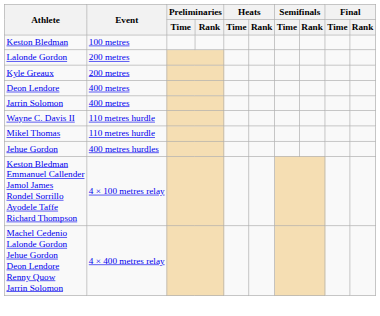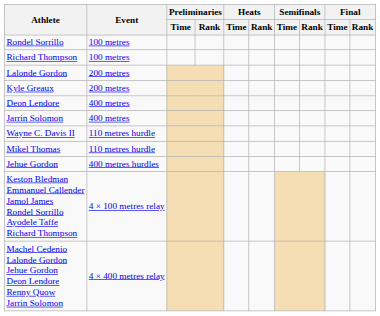 <table class=wikitable style="font-size:90%;">
 <tr>
 <th rowspan="2">Athlete</th>
 <th rowspan="2">Event</th>
 <th colspan="2">Preliminaries</th>
 <th colspan="2">Heats</th>
 <th colspan="2">Semifinals</th>
 <th colspan="2">Final</th>
 </tr>
 <tr>
 <th>Time</th>
 <th>Rank</th>
 <th>Time</th>
 <th>Rank</th>
 <th>Time</th>
 <th>Rank</th>
 <th>Time</th>
 <th>Rank</th>
 </tr>
 <tr style="border-top: single;">
-<td><a href='#'>Keston Bledman</a></td>
+<td><a href='#'>Rondel Sorrillo</a></td>
+<td><a href='#'>100 metres</a></td>
+<td align=center></td>
+<td align=center></td>
+<td align=center></td>
+<td align=center></td>
+<td align=center></td>
+<td align=center></td>
+<td align=center></td>
+<td align=center></td>
+</tr>
+<tr style="border-top: single;">
+<td><a href='#'>Richard Thompson</a></td>
 <td><a href='#'>100 metres</a></td>
 <td align=center></td>
 <td align=center></td>
 <td align=center></td>
 <td align=center></td>
 <td align=center></td>
 <td align=center></td>
 <td align=center></td>
 <td align=center></td>
 </tr>
 <tr style="border-top: single;">
 <td><a href='#'>Lalonde Gordon</a></td>
 <td><a href='#'>200 metres</a></td>
 <td colspan= 2 bgcolor="wheat"></td>
 <td align=center></td>
 <td align=center></td>
 <td align=center></td>
 <td align=center></td>
 <td align=center></td>
 <td align=center></td>
 </tr>
 <tr style="border-top: single;">
 <td><a href='#'>Kyle Greaux</a></td>
 <td><a href='#'>200 metres</a></td>
 <td colspan= 2 bgcolor="wheat"></td>
 <td align=center></td>
 <td align=center></td>
 <td align=center></td>
 <td align=center></td>
 <td align=center></td>
 <td align=center></td>
 </tr>
 <tr style="border-top: single;">
 <td><a href='#'>Deon Lendore</a></td>
 <td><a href='#'>400 metres</a></td>
 <td colspan= 2 bgcolor="wheat"></td>
 <td align=center></td>
 <td align=center></td>
 <td align=center></td>
 <td align=center></td>
 <td align=center></td>
 <td align=center></td>
 </tr>
 <tr style="border-top: single;">
 <td><a href='#'>Jarrin Solomon</a></td>
 <td><a href='#'>400 metres</a></td>
 <td colspan= 2 bgcolor="wheat"></td>
 <td align=center></td>
 <td align=center></td>
 <td align=center></td>
 <td align=center></td>
 <td align=center></td>
 <td align=center></td>
 </tr>
 <tr style="border-top: single;">
 <td><a href='#'>Wayne C. Davis II</a></td>
 <td><a href='#'>110 metres hurdle</a></td>
 <td colspan= 2 bgcolor="wheat"></td>
 <td align=center></td>
 <td align=center></td>
 <td align=center></td>
 <td align=center></td>
 <td align=center></td>
 <td align=center></td>
 </tr>
 <tr style="border-top: single;">
 <td><a href='#'>Mikel Thomas</a></td>
 <td><a href='#'>110 metres hurdle</a></td>
 <td colspan= 2 bgcolor="wheat"></td>
 <td align=center></td>
 <td align=center></td>
 <td align=center></td>
 <td align=center></td>
 <td align=center></td>
 <td align=center></td>
 </tr>
 <tr style="border-top: single;">
 <td><a href='#'>Jehue Gordon</a></td>
 <td><a href='#'>400 metres hurdles</a></td>
 <td colspan= 2 bgcolor="wheat"></td>
 <td align=center></td>
 <td align=center></td>
 <td align=center></td>
 <td align=center></td>
 <td align=center></td>
 <td align=center></td>
 </tr>
 <tr style="border-top: single;">
 <td><a href='#'>Keston Bledman</a><br><a href='#'>Emmanuel Callender</a><br><a href='#'>Jamol James</a><br><a href='#'>Rondel Sorrillo</a><br><a href='#'>Ayodele Taffe</a><br><a href='#'>Richard Thompson</a></td>
 <td><a href='#'>4 × 100 metres relay</a></td>
 <td colspan= 2 bgcolor="wheat"></td>
 <td align=center></td>
 <td align=center></td>
 <td colspan= 2 bgcolor="wheat"></td>
 <td align=center></td>
 <td align=center></td>
 </tr>
 <tr style="border-top: single;">
 <td><a href='#'>Machel Cedenio</a><br><a href='#'>Lalonde Gordon</a><br><a href='#'>Jehue Gordon</a><br><a href='#'>Deon Lendore</a><br><a href='#'>Renny Quow</a><br><a href='#'>Jarrin Solomon</a></td>
 <td><a href='#'>4 × 400 metres relay</a></td>
 <td colspan= 2 bgcolor="wheat"></td>
 <td align=center></td>
 <td align=center></td>
 <td colspan= 2 bgcolor="wheat"></td>
 <td align=center></td>
 <td align=center></td>
 </tr>
 </table>
